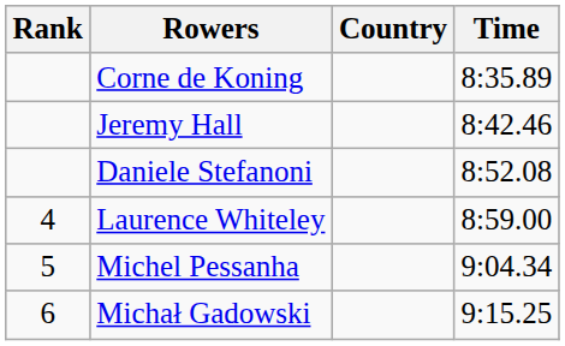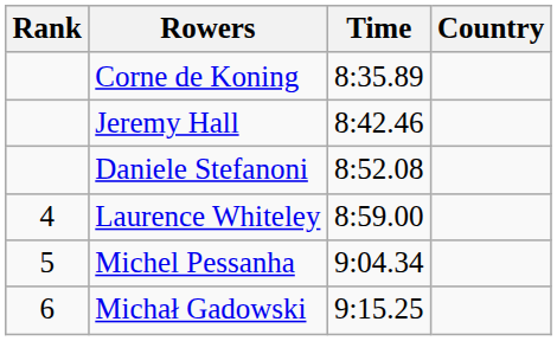 <table class="wikitable" style="text-align:center">
 <tr>
 <th>Rank</th>
 <th>Rowers</th>
+<th>Time</th>
 <th>Country</th>
-<th>Time</th>
 </tr>
 <tr>
 <td></td>
 <td align="left"><a href='#'>Corne de Koning</a></td>
+<td>8:35.89</td>
 <td align="left"></td>
-<td>8:35.89</td>
 </tr>
 <tr>
 <td></td>
 <td align="left"><a href='#'>Jeremy Hall</a></td>
+<td>8:42.46</td>
 <td align="left"></td>
-<td>8:42.46</td>
 </tr>
 <tr>
 <td></td>
 <td align="left"><a href='#'>Daniele Stefanoni</a></td>
+<td>8:52.08</td>
 <td align="left"></td>
-<td>8:52.08</td>
 </tr>
 <tr>
 <td>4</td>
 <td align="left"><a href='#'>Laurence Whiteley</a></td>
+<td>8:59.00</td>
 <td align="left"></td>
-<td>8:59.00</td>
 </tr>
 <tr>
 <td>5</td>
 <td align="left"><a href='#'>Michel Pessanha</a></td>
+<td>9:04.34</td>
 <td align="left"></td>
-<td>9:04.34</td>
 </tr>
 <tr>
 <td>6</td>
 <td align="left"><a href='#'>Michał Gadowski</a></td>
+<td>9:15.25</td>
 <td align="left"></td>
-<td>9:15.25</td>
 </tr>
 </table>
